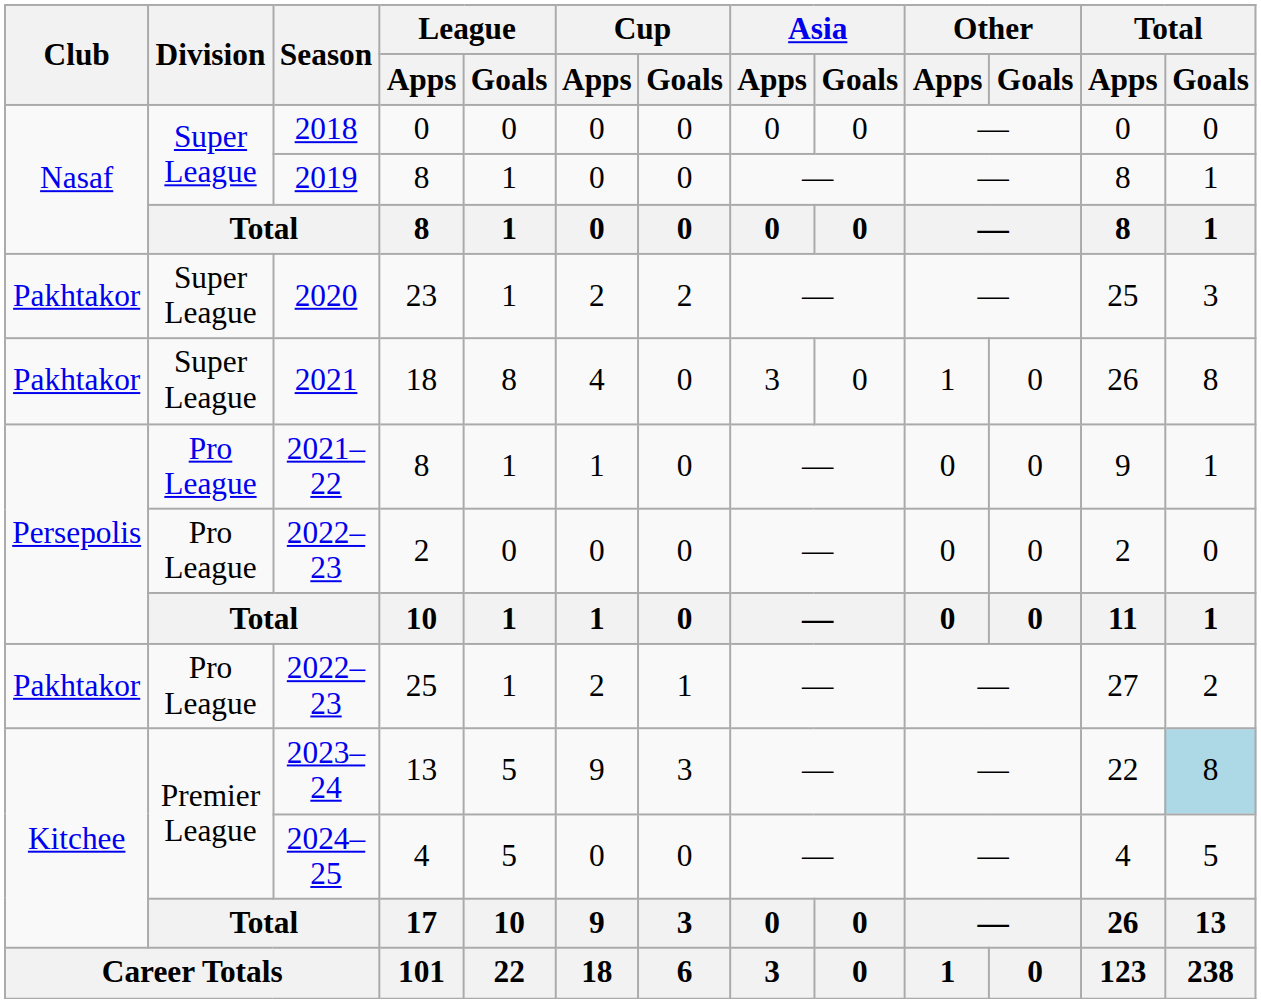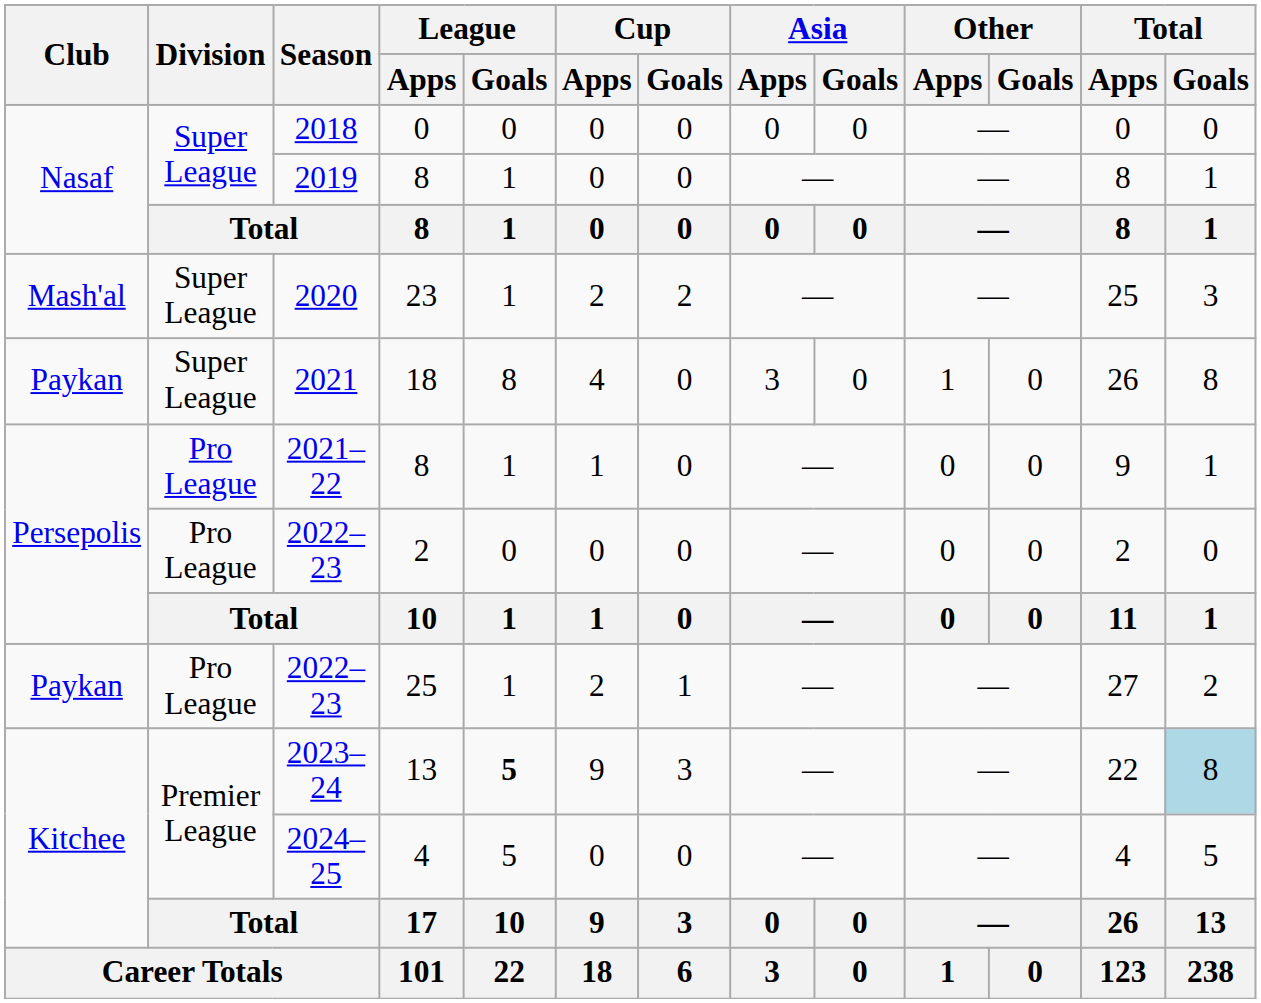 <table class="wikitable" style="text-align: center;">
 <tr>
 <th rowspan="2">Club</th>
 <th rowspan="2">Division</th>
 <th rowspan="2">Season</th>
 <th colspan="2">League</th>
 <th colspan="2">Cup</th>
 <th colspan="2"><a href='#'>Asia</a></th>
 <th colspan="2">Other</th>
 <th colspan="2">Total</th>
 </tr>
 <tr>
 <th>Apps</th>
 <th>Goals</th>
 <th>Apps</th>
 <th>Goals</th>
 <th>Apps</th>
 <th>Goals</th>
 <th>Apps</th>
 <th>Goals</th>
 <th>Apps</th>
 <th>Goals</th>
 </tr>
 <tr>
 <td rowspan="3"><a href='#'>Nasaf</a></td>
 <td rowspan="2"><a href='#'>Super League</a></td>
 <td><a href='#'>2018</a></td>
 <td>0</td>
 <td>0</td>
 <td>0</td>
 <td>0</td>
 <td>0</td>
 <td>0</td>
 <td colspan=2>—</td>
 <td>0</td>
 <td>0</td>
 </tr>
 <tr>
 <td><a href='#'>2019</a></td>
 <td>8</td>
 <td>1</td>
 <td>0</td>
 <td>0</td>
 <td colspan=2>—</td>
 <td colspan=2>—</td>
 <td>8</td>
 <td>1</td>
 </tr>
 <tr>
 <th colspan="2">Total</th>
 <th>8</th>
 <th>1</th>
 <th>0</th>
 <th>0</th>
 <th>0</th>
 <th>0</th>
 <th colspan=2>—</th>
 <th>8</th>
 <th>1</th>
 </tr>
 <tr>
-<td><a href='#'>Pakhtakor</a></td>
+<td><a href='#'>Mash'al</a></td>
 <td>Super League</td>
 <td><a href='#'>2020</a></td>
 <td>23</td>
 <td>1</td>
 <td>2</td>
 <td>2</td>
 <td colspan=2>—</td>
 <td colspan=2>—</td>
 <td>25</td>
 <td>3</td>
 </tr>
 <tr>
-<td><a href='#'>Pakhtakor</a></td>
+<td><a href='#'>Paykan</a></td>
 <td>Super League</td>
 <td><a href='#'>2021</a></td>
 <td>18</td>
 <td>8</td>
 <td>4</td>
 <td>0</td>
 <td>3</td>
 <td>0</td>
 <td>1</td>
 <td>0</td>
 <td>26</td>
 <td>8</td>
 </tr>
 <tr>
 <td rowspan="3"><a href='#'>Persepolis</a></td>
 <td><a href='#'>Pro League</a></td>
 <td><a href='#'>2021–22</a></td>
 <td>8</td>
 <td>1</td>
 <td>1</td>
 <td>0</td>
 <td colspan=2>—</td>
 <td>0</td>
 <td>0</td>
 <td>9</td>
 <td>1</td>
 </tr>
 <tr>
 <td>Pro League</td>
 <td><a href='#'>2022–23</a></td>
 <td>2</td>
 <td>0</td>
 <td>0</td>
 <td>0</td>
 <td colspan=2>—</td>
 <td>0</td>
 <td>0</td>
 <td>2</td>
 <td>0</td>
 </tr>
 <tr>
 <th colspan="2">Total</th>
 <th>10</th>
 <th>1</th>
 <th>1</th>
 <th>0</th>
 <th colspan=2>—</th>
 <th>0</th>
 <th>0</th>
 <th>11</th>
 <th>1</th>
 </tr>
 <tr>
-<td><a href='#'>Pakhtakor</a></td>
+<td><a href='#'>Paykan</a></td>
 <td>Pro League</td>
 <td><a href='#'>2022–23</a></td>
 <td>25</td>
 <td>1</td>
 <td>2</td>
 <td>1</td>
 <td colspan=2>—</td>
 <td colspan=2>—</td>
 <td>27</td>
 <td>2</td>
 </tr>
 <tr>
 <td rowspan="3"><a href='#'>Kitchee</a></td>
 <td rowspan="2">Premier League</td>
 <td><a href='#'>2023–24</a></td>
 <td>13</td>
-<td>5</td>
+<td><strong>5</strong></td>
 <td>9</td>
 <td>3</td>
 <td colspan=2>—</td>
 <td colspan=2>—</td>
 <td>22</td>
 <td style="background: lightblue;">8</td>
 </tr>
 <tr>
 <td><a href='#'>2024–25</a></td>
 <td>4</td>
 <td>5</td>
 <td>0</td>
 <td>0</td>
 <td colspan=2>—</td>
 <td colspan=2>—</td>
 <td>4</td>
 <td>5</td>
 </tr>
 <tr>
 <th colspan="2">Total</th>
 <th>17</th>
 <th>10</th>
 <th>9</th>
 <th>3</th>
 <th>0</th>
 <th>0</th>
 <th colspan=2>—</th>
 <th>26</th>
 <th>13</th>
 </tr>
 <tr>
 <th colspan="3">Career Totals</th>
 <th>101</th>
 <th>22</th>
 <th>18</th>
 <th>6</th>
 <th>3</th>
 <th>0</th>
 <th>1</th>
 <th>0</th>
 <th>123</th>
 <th>238</th>
 </tr>
 </table>
